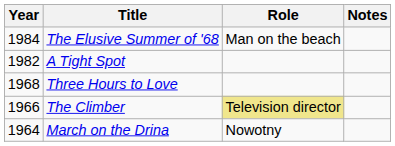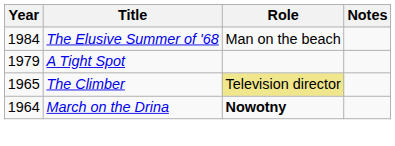 <table class="wikitable sortable">
 <tr>
 <th>Year</th>
 <th>Title</th>
 <th>Role</th>
 <th class="unsortable">Notes</th>
 </tr>
 <tr>
 <td>1984</td>
 <td><em><a href='#'>The Elusive Summer of '68</a></em></td>
 <td>Man on the beach</td>
 <td></td>
 </tr>
 <tr>
-<td>1982</td>
+<td>1979</td>
 <td><em><a href='#'>A Tight Spot</a></em></td>
 <td></td>
 <td></td>
 </tr>
 <tr>
-<td>1968</td>
-<td><em><a href='#'>Three Hours to Love</a></em></td>
-<td></td>
-<td></td>
-</tr>
-<tr>
-<td>1966</td>
+<td>1965</td>
 <td><em><a href='#'>The Climber</a></em></td>
 <td style="background: khaki;">Television director</td>
 <td></td>
 </tr>
 <tr>
 <td>1964</td>
 <td><em><a href='#'>March on the Drina</a></em></td>
-<td>Nowotny</td>
+<td><strong>Nowotny</strong></td>
 <td></td>
 </tr>
 </table>
